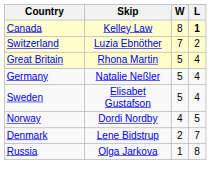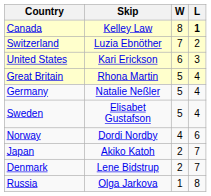 <table class="wikitable">
 <tr>
 <th bgcolor="#efefef" width="120">Country</th>
 <th bgcolor="#efefef" width="130">Skip</th>
 <th bgcolor="#efefef" width="20">W</th>
 <th bgcolor="#efefef" width="20">L</th>
 </tr>
 <tr align=center bgcolor="#ffffcc">
 <td align=left> <a href='#'>Canada</a></td>
 <td><a href='#'>Kelley Law</a></td>
 <td>8</td>
 <td><strong>1</strong></td>
 </tr>
 <tr align=center bgcolor="#ffffcc">
 <td align=left> <a href='#'>Switzerland</a></td>
 <td><a href='#'>Luzia Ebnöther</a></td>
 <td>7</td>
 <td>2</td>
+</tr>
+<tr align=center bgcolor="#ffffcc">
+<td align=left> <a href='#'>United States</a></td>
+<td><a href='#'>Kari Erickson</a></td>
+<td>6</td>
+<td>3</td>
 </tr>
 <tr align=center bgcolor="#ffffcc">
 <td align=left> <a href='#'>Great Britain</a></td>
 <td><a href='#'>Rhona Martin</a></td>
 <td>5</td>
 <td>4</td>
 </tr>
 <tr align=center>
 <td align=left> <a href='#'>Germany</a></td>
 <td><a href='#'>Natalie Neßler</a></td>
 <td>5</td>
 <td>4</td>
 </tr>
 <tr align=center>
 <td align=left> <a href='#'>Sweden</a></td>
 <td><a href='#'>Elisabet Gustafson</a></td>
 <td>5</td>
 <td>4</td>
 </tr>
 <tr align=center>
 <td align=left> <a href='#'>Norway</a></td>
 <td><a href='#'>Dordi Nordby</a></td>
 <td>4</td>
-<td>5</td>
+<td>6</td>
+</tr>
+<tr align=center>
+<td align=left> <a href='#'>Japan</a></td>
+<td><a href='#'>Akiko Katoh</a></td>
+<td>2</td>
+<td>7</td>
 </tr>
 <tr align=center>
 <td align=left> <a href='#'>Denmark</a></td>
 <td><a href='#'>Lene Bidstrup</a></td>
 <td>2</td>
 <td>7</td>
 </tr>
 <tr align=center>
 <td align=left> <a href='#'>Russia</a></td>
 <td><a href='#'>Olga Jarkova</a></td>
 <td>1</td>
 <td>8</td>
 </tr>
 </table>
